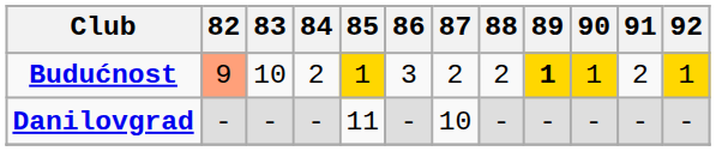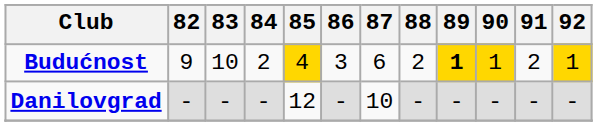 <table class="wikitable sortable" style="text-align:center; font-size:90%; margin-left:1em">
 <tr>
 <th>Club</th>
 <th>82</th>
 <th>83</th>
 <th>84</th>
 <th>85</th>
 <th>86</th>
 <th>87</th>
 <th>88</th>
 <th>89</th>
 <th>90</th>
 <th>91</th>
 <th>92</th>
 </tr>
 <tr>
 <td><strong> <a href='#'>Budućnost</a> </strong></td>
-<td style="background: lightsalmon;">9</td>
+<td>9</td>
 <td>10</td>
 <td>2</td>
-<td style="background:gold">1</td>
+<td style="background:gold">4</td>
 <td>3</td>
-<td>2</td>
+<td>6</td>
 <td>2</td>
 <td style="background:gold"><strong>1</strong></td>
 <td style="background:gold">1</td>
 <td>2</td>
 <td style="background:gold">1</td>
 </tr>
 <tr>
 <td><strong> <a href='#'>Danilovgrad</a> </strong></td>
 <td style="background:#dedede;">-</td>
 <td style="background:#dedede;">-</td>
 <td style="background:#dedede;">-</td>
-<td>11</td>
+<td>12</td>
 <td style="background:#dedede;">-</td>
 <td>10</td>
 <td style="background:#dedede;">-</td>
 <td style="background:#dedede;">-</td>
 <td style="background:#dedede;">-</td>
 <td style="background:#dedede;">-</td>
 <td style="background:#dedede;">-</td>
 </tr>
 <tr>
 </tr>
 <tr class="sortbottom">
 </tr>
 </table>
